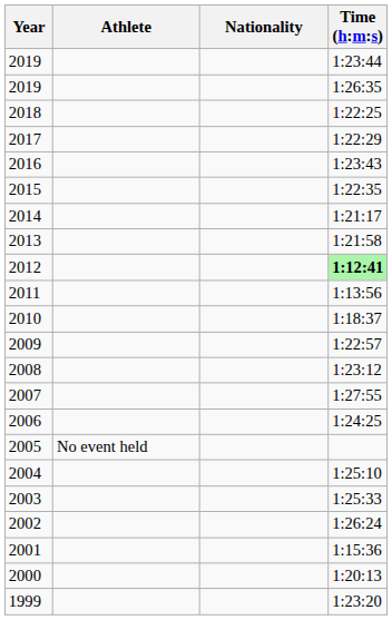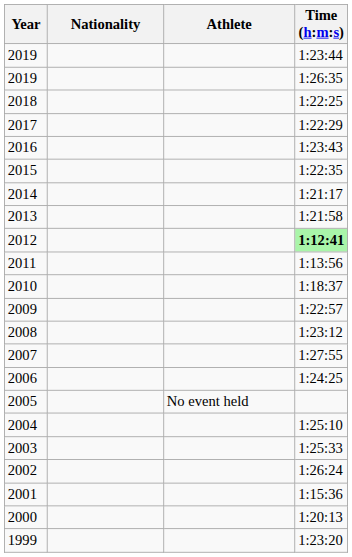 <table class="wikitable sortable">
 <tr>
 <th width="40">Year</th>
+<th width="120">Nationality</th>
 <th width="137">Athlete</th>
-<th width="120">Nationality</th>
 <th width="50">Time<br>(<a href='#'>h</a>:<a href='#'>m</a>:<a href='#'>s</a>)</th>
 </tr>
 <tr>
 <td>2019</td>
 <td></td>
 <td></td>
 <td>1:23:44</td>
 </tr>
 <tr>
 <td>2019</td>
 <td></td>
 <td></td>
 <td>1:26:35</td>
 </tr>
 <tr>
 <td>2018</td>
 <td></td>
 <td></td>
 <td>1:22:25</td>
 </tr>
 <tr>
 <td>2017</td>
 <td></td>
 <td></td>
 <td>1:22:29</td>
 </tr>
 <tr>
 <td>2016</td>
 <td></td>
 <td></td>
 <td>1:23:43</td>
 </tr>
 <tr>
 <td>2015</td>
 <td></td>
 <td></td>
 <td>1:22:35</td>
 </tr>
 <tr>
 <td>2014</td>
 <td></td>
 <td></td>
 <td>1:21:17</td>
 </tr>
 <tr>
 <td>2013</td>
 <td></td>
 <td></td>
 <td>1:21:58</td>
 </tr>
 <tr>
 <td>2012</td>
 <td></td>
 <td></td>
 <td bgcolor=#A9F5A9><strong>1:12:41</strong></td>
 </tr>
 <tr>
 <td>2011</td>
 <td></td>
 <td></td>
 <td>1:13:56</td>
 </tr>
 <tr>
 <td>2010</td>
 <td></td>
 <td></td>
 <td>1:18:37</td>
 </tr>
 <tr>
 <td>2009</td>
 <td></td>
 <td></td>
 <td>1:22:57</td>
 </tr>
 <tr>
 <td>2008</td>
 <td></td>
 <td></td>
 <td>1:23:12</td>
 </tr>
 <tr>
 <td>2007</td>
 <td></td>
 <td></td>
 <td>1:27:55</td>
 </tr>
 <tr>
 <td>2006</td>
 <td></td>
 <td></td>
 <td>1:24:25</td>
 </tr>
 <tr>
 <td>2005</td>
+<td></td>
 <td>No event held</td>
-<td></td>
 <td></td>
 </tr>
 <tr>
 <td>2004</td>
 <td></td>
 <td></td>
 <td>1:25:10</td>
 </tr>
 <tr>
 <td>2003</td>
 <td></td>
 <td></td>
 <td>1:25:33</td>
 </tr>
 <tr>
 <td>2002</td>
 <td></td>
 <td></td>
 <td>1:26:24</td>
 </tr>
 <tr>
 <td>2001</td>
 <td></td>
 <td></td>
 <td>1:15:36</td>
 </tr>
 <tr>
 <td>2000</td>
 <td></td>
 <td></td>
 <td>1:20:13</td>
 </tr>
 <tr>
 <td>1999</td>
 <td></td>
 <td></td>
 <td>1:23:20</td>
 </tr>
 </table>
